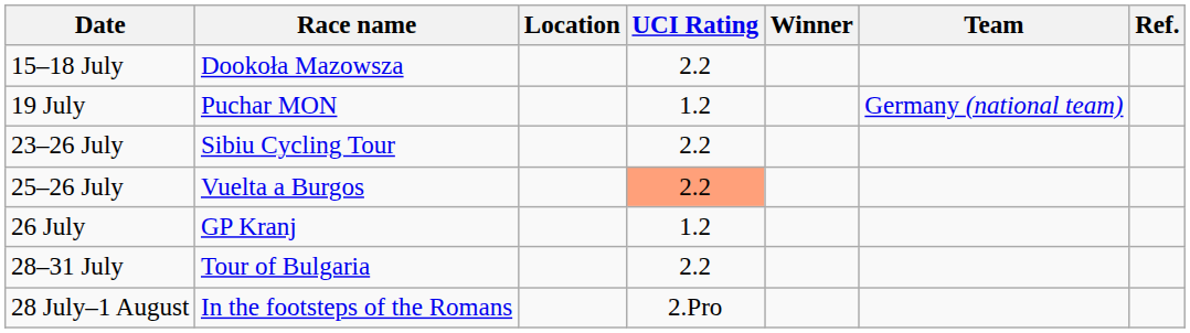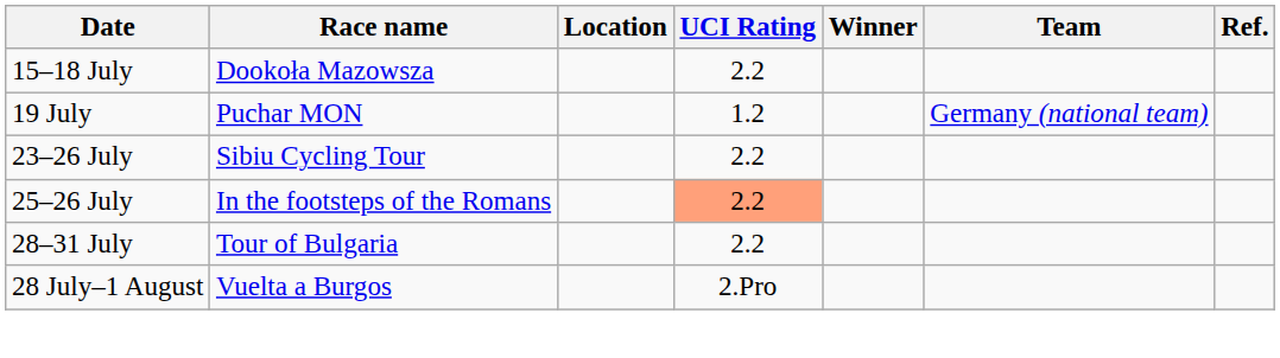 <table class="wikitable sortable">
 <tr>
 <th>Date</th>
 <th>Race name</th>
 <th>Location</th>
 <th><a href='#'>UCI Rating</a></th>
 <th>Winner</th>
 <th>Team</th>
 <th>Ref.</th>
 </tr>
 <tr>
 <td>15–18 July</td>
 <td><a href='#'>Dookoła Mazowsza</a></td>
 <td></td>
 <td align=center>2.2</td>
 <td></td>
 <td></td>
 <td align=center></td>
 </tr>
 <tr>
 <td>19 July</td>
 <td><a href='#'>Puchar MON</a></td>
 <td></td>
 <td align=center>1.2</td>
 <td></td>
 <td><a href='#'>Germany <em>(national team)</em></a></td>
 <td align=center></td>
 </tr>
 <tr>
 <td>23–26 July</td>
 <td><a href='#'>Sibiu Cycling Tour</a></td>
 <td></td>
 <td align=center>2.2</td>
 <td></td>
 <td></td>
 <td align=center></td>
 </tr>
 <tr>
 <td>25–26 July</td>
-<td><a href='#'>Vuelta a Burgos</a></td>
+<td><a href='#'>In the footsteps of the Romans</a></td>
 <td></td>
 <td align=center style="background: lightsalmon;">2.2</td>
-<td></td>
-<td></td>
-<td align=center></td>
-</tr>
-<tr>
-<td>26 July</td>
-<td><a href='#'>GP Kranj</a></td>
-<td></td>
-<td align=center>1.2</td>
 <td></td>
 <td></td>
 <td align=center></td>
 </tr>
 <tr>
 <td>28–31 July</td>
 <td><a href='#'>Tour of Bulgaria</a></td>
 <td></td>
 <td align=center>2.2</td>
 <td></td>
 <td></td>
 <td align=center></td>
 </tr>
 <tr>
 <td>28 July–1 August</td>
-<td><a href='#'>In the footsteps of the Romans</a></td>
+<td><a href='#'>Vuelta a Burgos</a></td>
 <td></td>
 <td align=center>2.Pro</td>
 <td></td>
 <td></td>
 <td align=center></td>
 </tr>
 </table>
